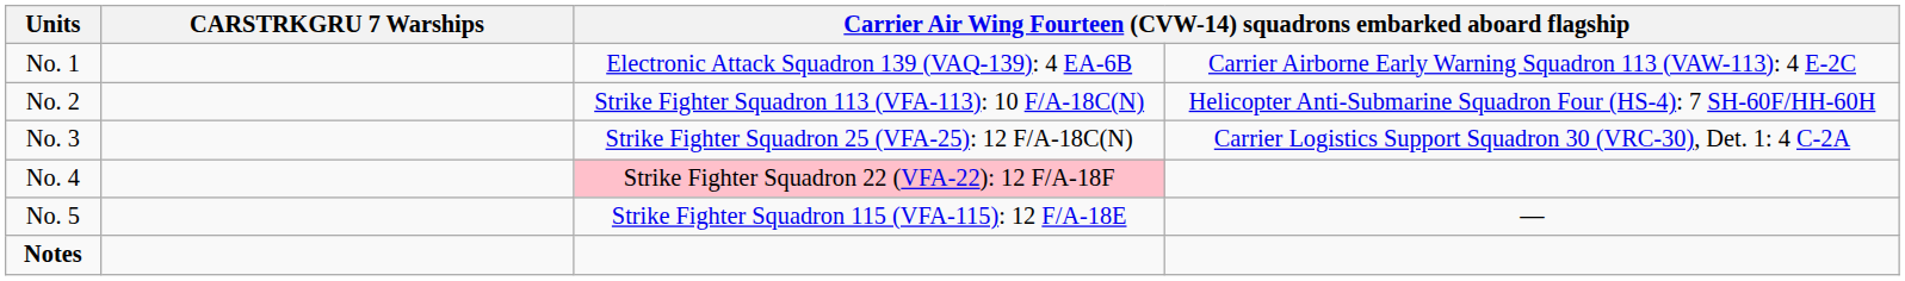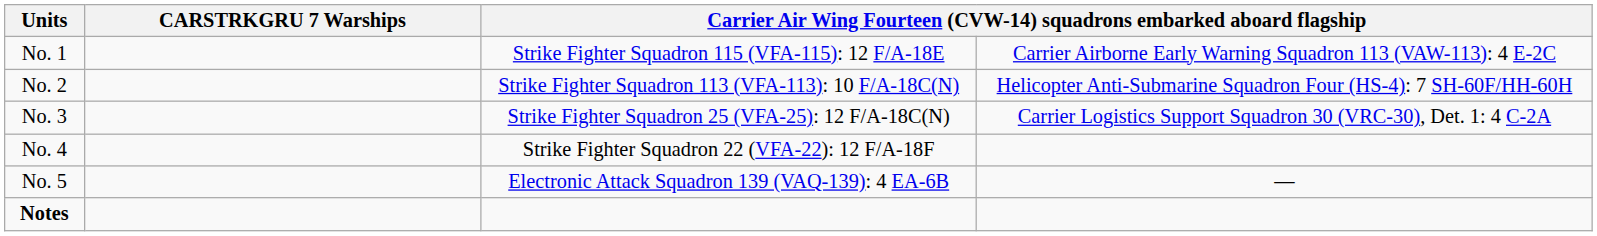 <table class="wikitable"  style="text-align:center; width:99%;">
 <tr>
 <th style="width:5%;">Units</th>
 <th style="width:25%; text-align:center;">CARSTRKGRU 7 Warships</th>
 <th colspan="2" style="text-align:center;"><a href='#'>Carrier Air Wing Fourteen</a> (CVW-14) squadrons embarked aboard flagship </th>
 </tr>
 <tr>
 <td>No. 1</td>
 <td></td>
-<td><a href='#'>Electronic Attack Squadron 139 (VAQ-139)</a>: 4 <a href='#'>EA-6B</a></td>
+<td><a href='#'>Strike Fighter Squadron 115 (VFA-115)</a>: 12 <a href='#'>F/A-18E</a></td>
 <td><a href='#'>Carrier Airborne Early Warning Squadron 113 (VAW-113)</a>: 4 <a href='#'>E-2C</a></td>
 </tr>
 <tr>
 <td>No. 2</td>
 <td></td>
 <td><a href='#'>Strike Fighter Squadron 113 (VFA-113)</a>: 10 <a href='#'>F/A-18C(N)</a></td>
 <td><a href='#'>Helicopter Anti-Submarine Squadron Four (HS-4)</a>: 7 <a href='#'>SH-60F/HH-60H</a></td>
 </tr>
 <tr>
 <td>No. 3</td>
 <td></td>
 <td><a href='#'>Strike Fighter Squadron 25 (VFA-25)</a>:  12 F/A-18C(N)</td>
 <td><a href='#'>Carrier Logistics Support Squadron 30 (VRC-30)</a>, Det. 1:  4 <a href='#'>C-2A</a></td>
 </tr>
 <tr>
 <td>No. 4</td>
 <td></td>
-<td style="background: pink;">Strike Fighter Squadron 22 (<a href='#'>VFA-22</a>): 12 F/A-18F</td>
+<td>Strike Fighter Squadron 22 (<a href='#'>VFA-22</a>): 12 F/A-18F</td>
 <td></td>
 </tr>
 <tr>
 <td>No. 5</td>
 <td></td>
-<td><a href='#'>Strike Fighter Squadron 115 (VFA-115)</a>: 12 <a href='#'>F/A-18E</a></td>
+<td><a href='#'>Electronic Attack Squadron 139 (VAQ-139)</a>: 4 <a href='#'>EA-6B</a></td>
 <td>—</td>
 </tr>
 <tr>
 <td><strong>Notes</strong></td>
 <td></td>
 <td></td>
 <td></td>
 </tr>
 </table>
